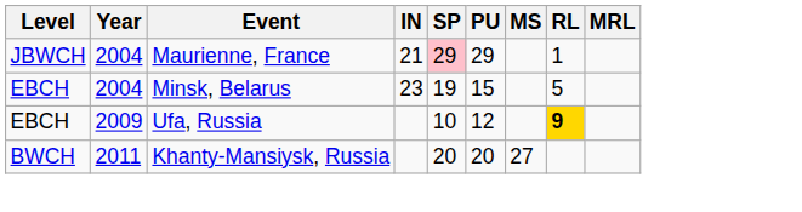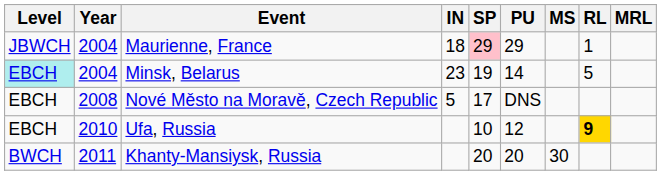 <table class="wikitable sortable">
 <tr>
 <th>Level</th>
 <th>Year</th>
 <th>Event</th>
 <th>IN</th>
 <th>SP</th>
 <th>PU</th>
 <th>MS</th>
 <th>RL</th>
 <th>MRL</th>
 </tr>
 <tr>
 <td><a href='#'>JBWCH</a></td>
 <td><a href='#'>2004</a></td>
 <td> <a href='#'>Maurienne</a>, <a href='#'>France</a></td>
-<td>21</td>
+<td>18</td>
 <td style="background: pink;">29</td>
 <td>29</td>
 <td></td>
 <td>1</td>
 <td></td>
 </tr>
 <tr>
-<td><a href='#'>EBCH</a></td>
+<td style="background: paleturquoise;"><a href='#'>EBCH</a></td>
 <td><a href='#'>2004</a></td>
 <td> <a href='#'>Minsk</a>, <a href='#'>Belarus</a></td>
 <td>23</td>
 <td>19</td>
-<td>15</td>
+<td>14</td>
 <td></td>
 <td>5</td>
 <td></td>
 </tr>
 <tr>
 <td>EBCH</td>
-<td><a href='#'>2009</a></td>
+<td><a href='#'>2008</a></td>
+<td> <a href='#'>Nové Město na Moravě</a>, <a href='#'>Czech Republic</a></td>
+<td>5</td>
+<td>17</td>
+<td>DNS</td>
+<td></td>
+<td></td>
+<td></td>
+</tr>
+<tr>
+<td>EBCH</td>
+<td><a href='#'>2010</a></td>
 <td> <a href='#'>Ufa</a>, <a href='#'>Russia</a></td>
 <td></td>
 <td>10</td>
 <td>12</td>
 <td></td>
 <td bgcolor="gold"><strong>9</strong></td>
 <td></td>
 </tr>
 <tr>
 <td><a href='#'>BWCH</a></td>
 <td><a href='#'>2011</a></td>
 <td> <a href='#'>Khanty-Mansiysk</a>, <a href='#'>Russia</a></td>
 <td></td>
 <td>20</td>
 <td>20</td>
-<td>27</td>
+<td>30</td>
 <td></td>
 <td></td>
 </tr>
 </table>
